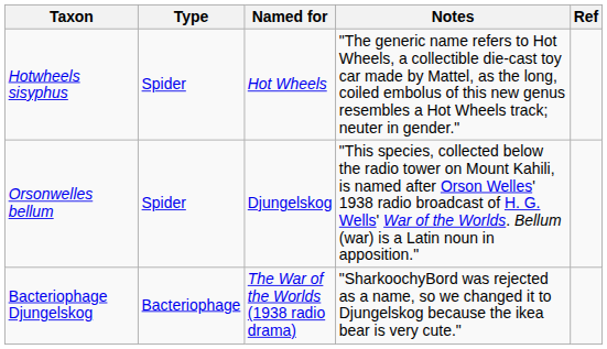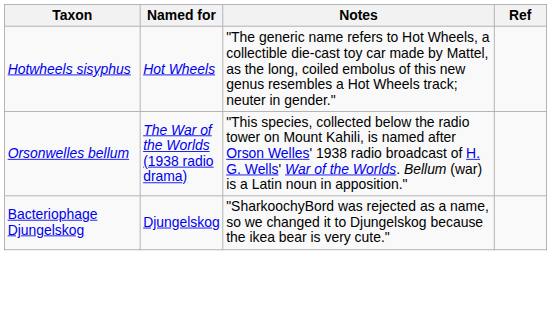 <table class="wikitable sortable" width="100%">
 <tr>
 <th style="width:25%;">Taxon</th>
-<th style="width:10%;">Type</th>
 <th style="width:15%;">Named for</th>
 <th style="width:50%;">Notes</th>
 <th class="unsortable">Ref</th>
 </tr>
 <tr>
 <td><em><a href='#'>Hotwheels sisyphus</a></em> </td>
-<td><a href='#'>Spider</a></td>
 <td><em><a href='#'>Hot Wheels</a></em></td>
 <td>"The generic name refers to Hot Wheels, a collectible die-cast toy car made by Mattel, as the long, coiled embolus of this new genus resembles a Hot Wheels track; neuter in gender."</td>
 <td></td>
 </tr>
 <tr>
 <td><em><a href='#'>Orsonwelles bellum</a></em> </td>
-<td><a href='#'>Spider</a></td>
-<td><a href='#'>Djungelskog</a></td>
+<td><a href='#'><em>The War of the Worlds</em> (1938 radio drama)</a></td>
 <td>"This species, collected below the radio tower on Mount Kahili, is named after <a href='#'>Orson Welles</a>' 1938 radio broadcast of <a href='#'>H. G. Wells</a>' <em><a href='#'>War of the Worlds</a></em>. <em>Bellum</em> (war) is a Latin noun in apposition."</td>
 <td></td>
 </tr>
 <tr>
 <td><a href='#'>Bacteriophage Djungelskog</a> </td>
-<td><a href='#'>Bacteriophage</a></td>
-<td><a href='#'><em>The War of the Worlds</em> (1938 radio drama)</a></td>
+<td><a href='#'>Djungelskog</a></td>
 <td>"SharkoochyBord was rejected as a name, so we changed it to Djungelskog because the ikea bear is very cute."</td>
 <td></td>
 </tr>
 </table>
